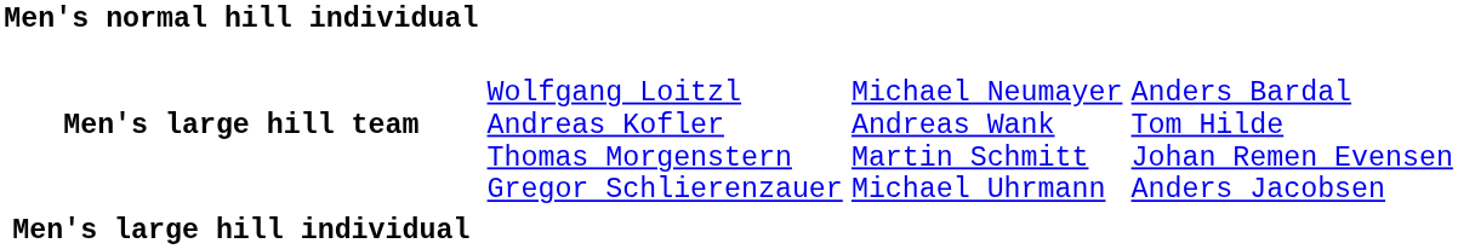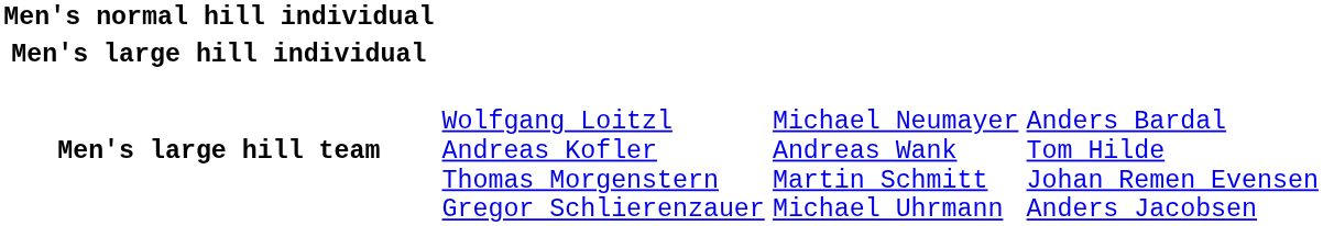 <table>
 <tr>
 <th scope="row">Men's normal hill individual<br></th>
+<td></td>
+<td></td>
+<td></td>
+</tr>
+<tr>
+<th scope="row">Men's large hill individual<br></th>
 <td></td>
 <td></td>
 <td></td>
 </tr>
 <tr>
 <th scope="row">Men's large hill team<br></th>
 <td><br><a href='#'>Wolfgang Loitzl</a><br><a href='#'>Andreas Kofler</a><br><a href='#'>Thomas Morgenstern</a><br><a href='#'>Gregor Schlierenzauer</a></td>
 <td><br><a href='#'>Michael Neumayer</a><br><a href='#'>Andreas Wank</a><br><a href='#'>Martin Schmitt</a><br><a href='#'>Michael Uhrmann</a></td>
 <td><br><a href='#'>Anders Bardal</a><br><a href='#'>Tom Hilde</a><br><a href='#'>Johan Remen Evensen</a><br><a href='#'>Anders Jacobsen</a></td>
 </tr>
-<tr>
-<th scope="row">Men's large hill individual<br></th>
-<td></td>
-<td></td>
-<td></td>
-</tr>
 </table>
